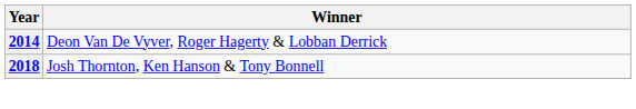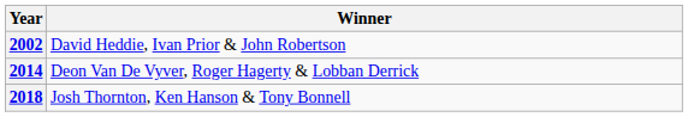 <table class="wikitable">
 <tr>
 <th>Year</th>
 <th Width=600>Winner</th>
+</tr>
+<tr>
+<th><a href='#'>2002</a></th>
+<td> <a href='#'>David Heddie</a>, <a href='#'>Ivan Prior</a> & <a href='#'>John Robertson</a></td>
 </tr>
 <tr>
 <th><a href='#'>2014</a></th>
 <td> <a href='#'>Deon Van De Vyver</a>, <a href='#'>Roger Hagerty</a> & <a href='#'>Lobban Derrick</a></td>
 </tr>
 <tr>
 <th><a href='#'>2018</a></th>
 <td> <a href='#'>Josh Thornton</a>, <a href='#'>Ken Hanson</a> & <a href='#'>Tony Bonnell</a></td>
 </tr>
 </table>
